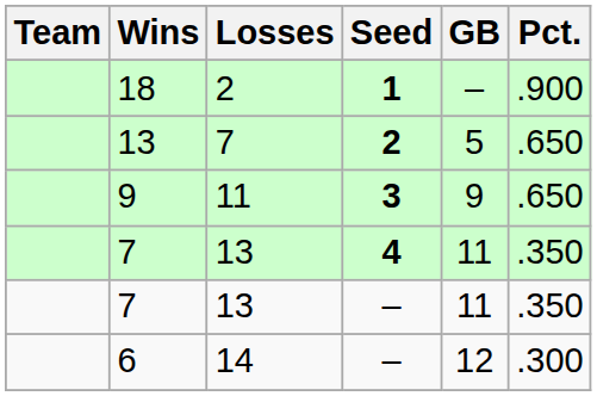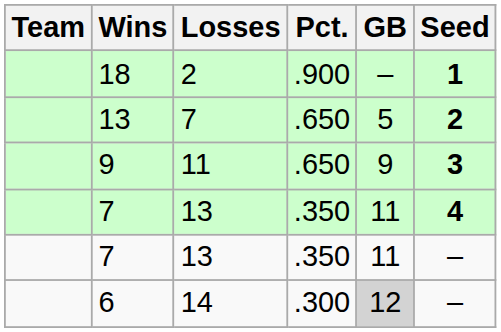 <table class="wikitable">
 <tr>
 <th>Team</th>
 <th>Wins</th>
 <th>Losses</th>
+<th>Pct.</th>
+<th>GB</th>
 <th>Seed</th>
-<th>GB</th>
-<th>Pct.</th>
 </tr>
 <tr bgcolor="#ccffcc">
 <td></td>
 <td>18</td>
 <td>2</td>
+<td>.900</td>
+<td style="text-align:center;">–</td>
 <td style="text-align:center;"><strong>1</strong></td>
-<td style="text-align:center;">–</td>
-<td>.900</td>
 </tr>
 <tr bgcolor="#ccffcc">
 <td></td>
 <td>13</td>
 <td>7</td>
+<td>.650</td>
+<td style="text-align:center;">5</td>
 <td style="text-align:center;"><strong>2</strong></td>
-<td style="text-align:center;">5</td>
-<td>.650</td>
 </tr>
 <tr bgcolor="#ccffcc">
 <td></td>
 <td>9</td>
 <td>11</td>
+<td>.650</td>
+<td style="text-align:center;">9</td>
 <td style="text-align:center;"><strong>3</strong></td>
-<td style="text-align:center;">9</td>
-<td>.650</td>
 </tr>
 <tr bgcolor="#ccffcc">
 <td></td>
 <td>7</td>
 <td>13</td>
+<td>.350</td>
+<td style="text-align:center;">11</td>
 <td style="text-align:center;"><strong>4</strong></td>
-<td style="text-align:center;">11</td>
-<td>.350</td>
 </tr>
 <tr>
 <td></td>
 <td>7</td>
 <td>13</td>
+<td>.350</td>
+<td style="text-align:center;">11</td>
 <td style="text-align:center;">–</td>
-<td style="text-align:center;">11</td>
-<td>.350</td>
 </tr>
 <tr>
 <td></td>
 <td>6</td>
 <td>14</td>
+<td>.300</td>
+<td style="background: lightgrey; text-align:center;">12</td>
 <td style="text-align:center;">–</td>
-<td style="text-align:center;">12</td>
-<td>.300</td>
 </tr>
 </table>
